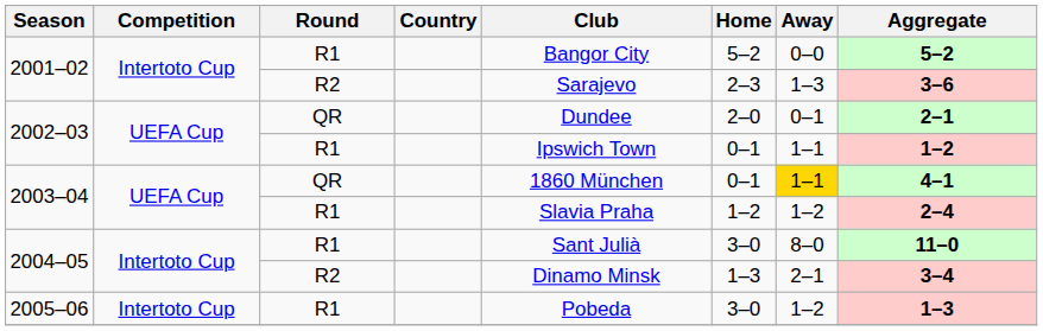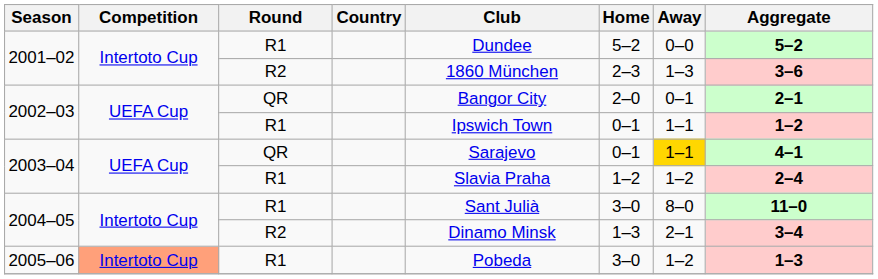 <table class="wikitable" style="text-align:center">
 <tr>
 <th>Season</th>
 <th width=125>Competition</th>
 <th width=100>Round</th>
 <th>Country</th>
 <th width=175>Club</th>
 <th>Home</th>
 <th>Away</th>
 <th width=150>Aggregate</th>
 </tr>
 <tr>
 <td rowspan="2">2001–02</td>
 <td rowspan="2"><a href='#'>Intertoto Cup</a></td>
 <td>R1</td>
 <td></td>
-<td><a href='#'>Bangor City</a></td>
+<td><a href='#'>Dundee</a></td>
 <td>5–2</td>
 <td>0–0</td>
 <td bgcolor=ccffcc><strong>5–2</strong></td>
 </tr>
 <tr>
 <td>R2</td>
 <td></td>
-<td><a href='#'>Sarajevo</a></td>
+<td><a href='#'>1860 München</a></td>
 <td>2–3</td>
 <td>1–3</td>
 <td bgcolor=ffcccc><strong>3–6</strong></td>
 </tr>
 <tr>
 <td rowspan="2">2002–03</td>
 <td rowspan="2"><a href='#'>UEFA Cup</a></td>
 <td>QR</td>
 <td></td>
-<td><a href='#'>Dundee</a></td>
+<td><a href='#'>Bangor City</a></td>
 <td>2–0</td>
 <td>0–1</td>
 <td bgcolor=ccffcc><strong>2–1</strong></td>
 </tr>
 <tr>
 <td>R1</td>
 <td></td>
 <td><a href='#'>Ipswich Town</a></td>
 <td>0–1</td>
 <td>1–1</td>
 <td bgcolor=ffcccc><strong>1–2</strong></td>
 </tr>
 <tr>
 <td rowspan="2">2003–04</td>
 <td rowspan="2"><a href='#'>UEFA Cup</a></td>
 <td>QR</td>
 <td></td>
-<td><a href='#'>1860 München</a></td>
+<td><a href='#'>Sarajevo</a></td>
 <td>0–1</td>
 <td style="background: gold;">1–1</td>
 <td bgcolor=ccffcc><strong>4–1</strong></td>
 </tr>
 <tr>
 <td>R1</td>
 <td></td>
 <td><a href='#'>Slavia Praha</a></td>
 <td>1–2</td>
 <td>1–2</td>
 <td bgcolor=ffcccc><strong>2–4</strong></td>
 </tr>
 <tr>
 <td rowspan="2">2004–05</td>
 <td rowspan="2"><a href='#'>Intertoto Cup</a></td>
 <td>R1</td>
 <td></td>
 <td><a href='#'>Sant Julià</a></td>
 <td>3–0</td>
 <td>8–0</td>
 <td bgcolor=ccffcc><strong>11–0</strong></td>
 </tr>
 <tr>
 <td>R2</td>
 <td></td>
 <td><a href='#'>Dinamo Minsk</a></td>
 <td>1–3</td>
 <td>2–1</td>
 <td bgcolor=ffcccc><strong>3–4</strong></td>
 </tr>
 <tr>
 <td rowspan="1">2005–06</td>
-<td rowspan="1"><a href='#'>Intertoto Cup</a></td>
+<td rowspan="1" style="background: lightsalmon;"><a href='#'>Intertoto Cup</a></td>
 <td>R1</td>
 <td></td>
 <td><a href='#'>Pobeda</a></td>
 <td>3–0</td>
 <td>1–2</td>
 <td bgcolor=ffcccc><strong>1–3</strong></td>
 </tr>
 <tr>
 </tr>
 </table>
